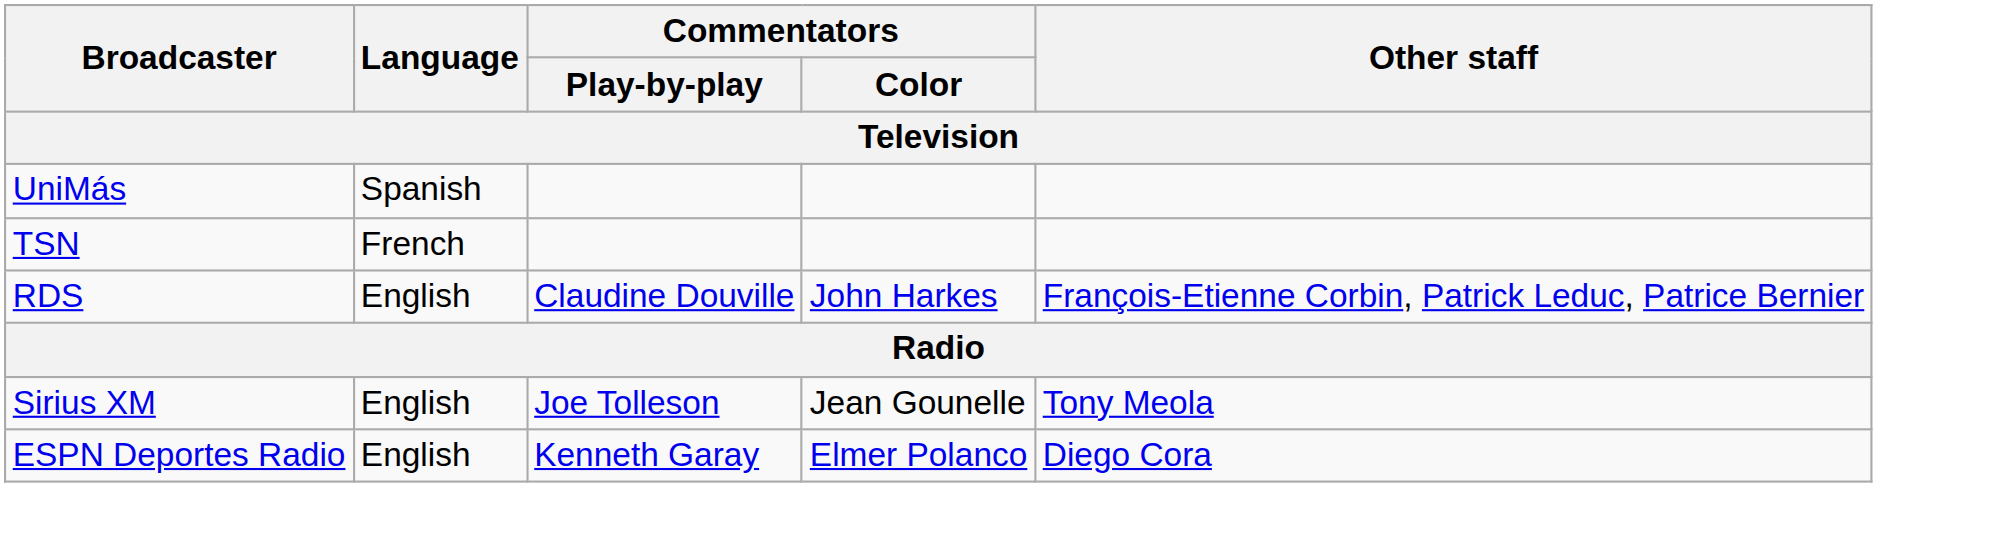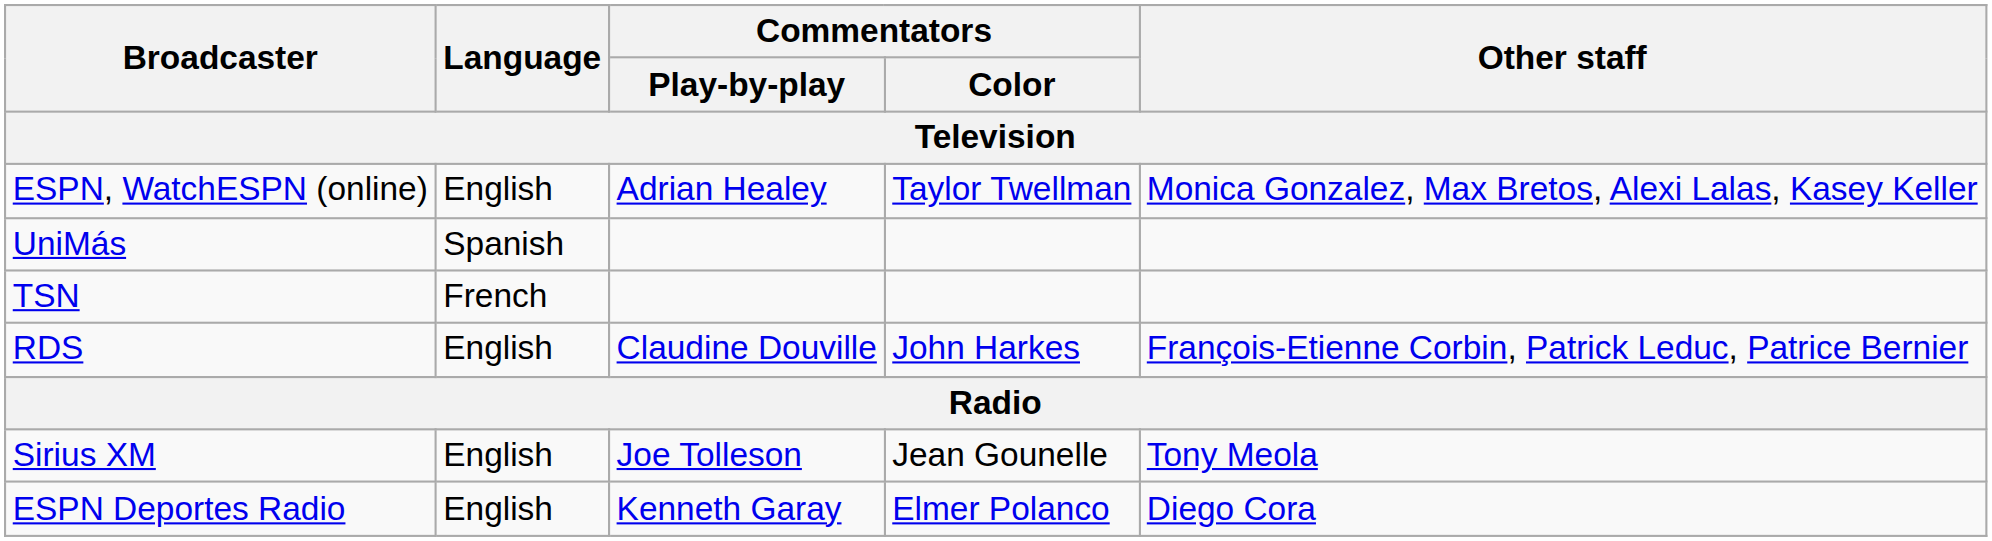 <table class="wikitable">
 <tr>
 <th rowspan=2>Broadcaster</th>
 <th rowspan=2>Language</th>
 <th colspan=2>Commentators</th>
 <th rowspan=2>Other staff</th>
 </tr>
 <tr>
 <th>Play-by-play</th>
 <th>Color</th>
 </tr>
 <tr>
 <th colspan=5>Television</th>
+</tr>
+<tr>
+<td> <a href='#'>ESPN</a>, <a href='#'>WatchESPN</a> (online)</td>
+<td>English</td>
+<td><a href='#'>Adrian Healey</a></td>
+<td><a href='#'>Taylor Twellman</a></td>
+<td><a href='#'>Monica Gonzalez</a>,  <a href='#'>Max Bretos</a>, <a href='#'>Alexi Lalas</a>, <a href='#'>Kasey Keller</a></td>
 </tr>
 <tr>
 <td> <a href='#'>UniMás</a></td>
 <td>Spanish</td>
 <td></td>
 <td></td>
 <td></td>
 </tr>
 <tr>
 <td> <a href='#'>TSN</a></td>
 <td>French</td>
 <td></td>
 <td></td>
 <td></td>
 </tr>
 <tr>
 <td> <a href='#'>RDS</a></td>
 <td>English</td>
 <td><a href='#'>Claudine Douville</a></td>
 <td><a href='#'>John Harkes</a></td>
 <td><a href='#'>François-Etienne Corbin</a>, <a href='#'>Patrick Leduc</a>, <a href='#'>Patrice Bernier</a></td>
 </tr>
 <tr>
 <th colspan=5>Radio</th>
 </tr>
 <tr>
 <td> <a href='#'>Sirius XM</a></td>
 <td>English</td>
 <td><a href='#'>Joe Tolleson</a></td>
 <td>Jean Gounelle</td>
 <td><a href='#'>Tony Meola</a></td>
 </tr>
 <tr>
 <td> <a href='#'>ESPN Deportes Radio</a></td>
 <td>English</td>
 <td><a href='#'>Kenneth Garay</a></td>
 <td><a href='#'>Elmer Polanco</a></td>
 <td><a href='#'>Diego Cora</a></td>
 </tr>
 </table>
